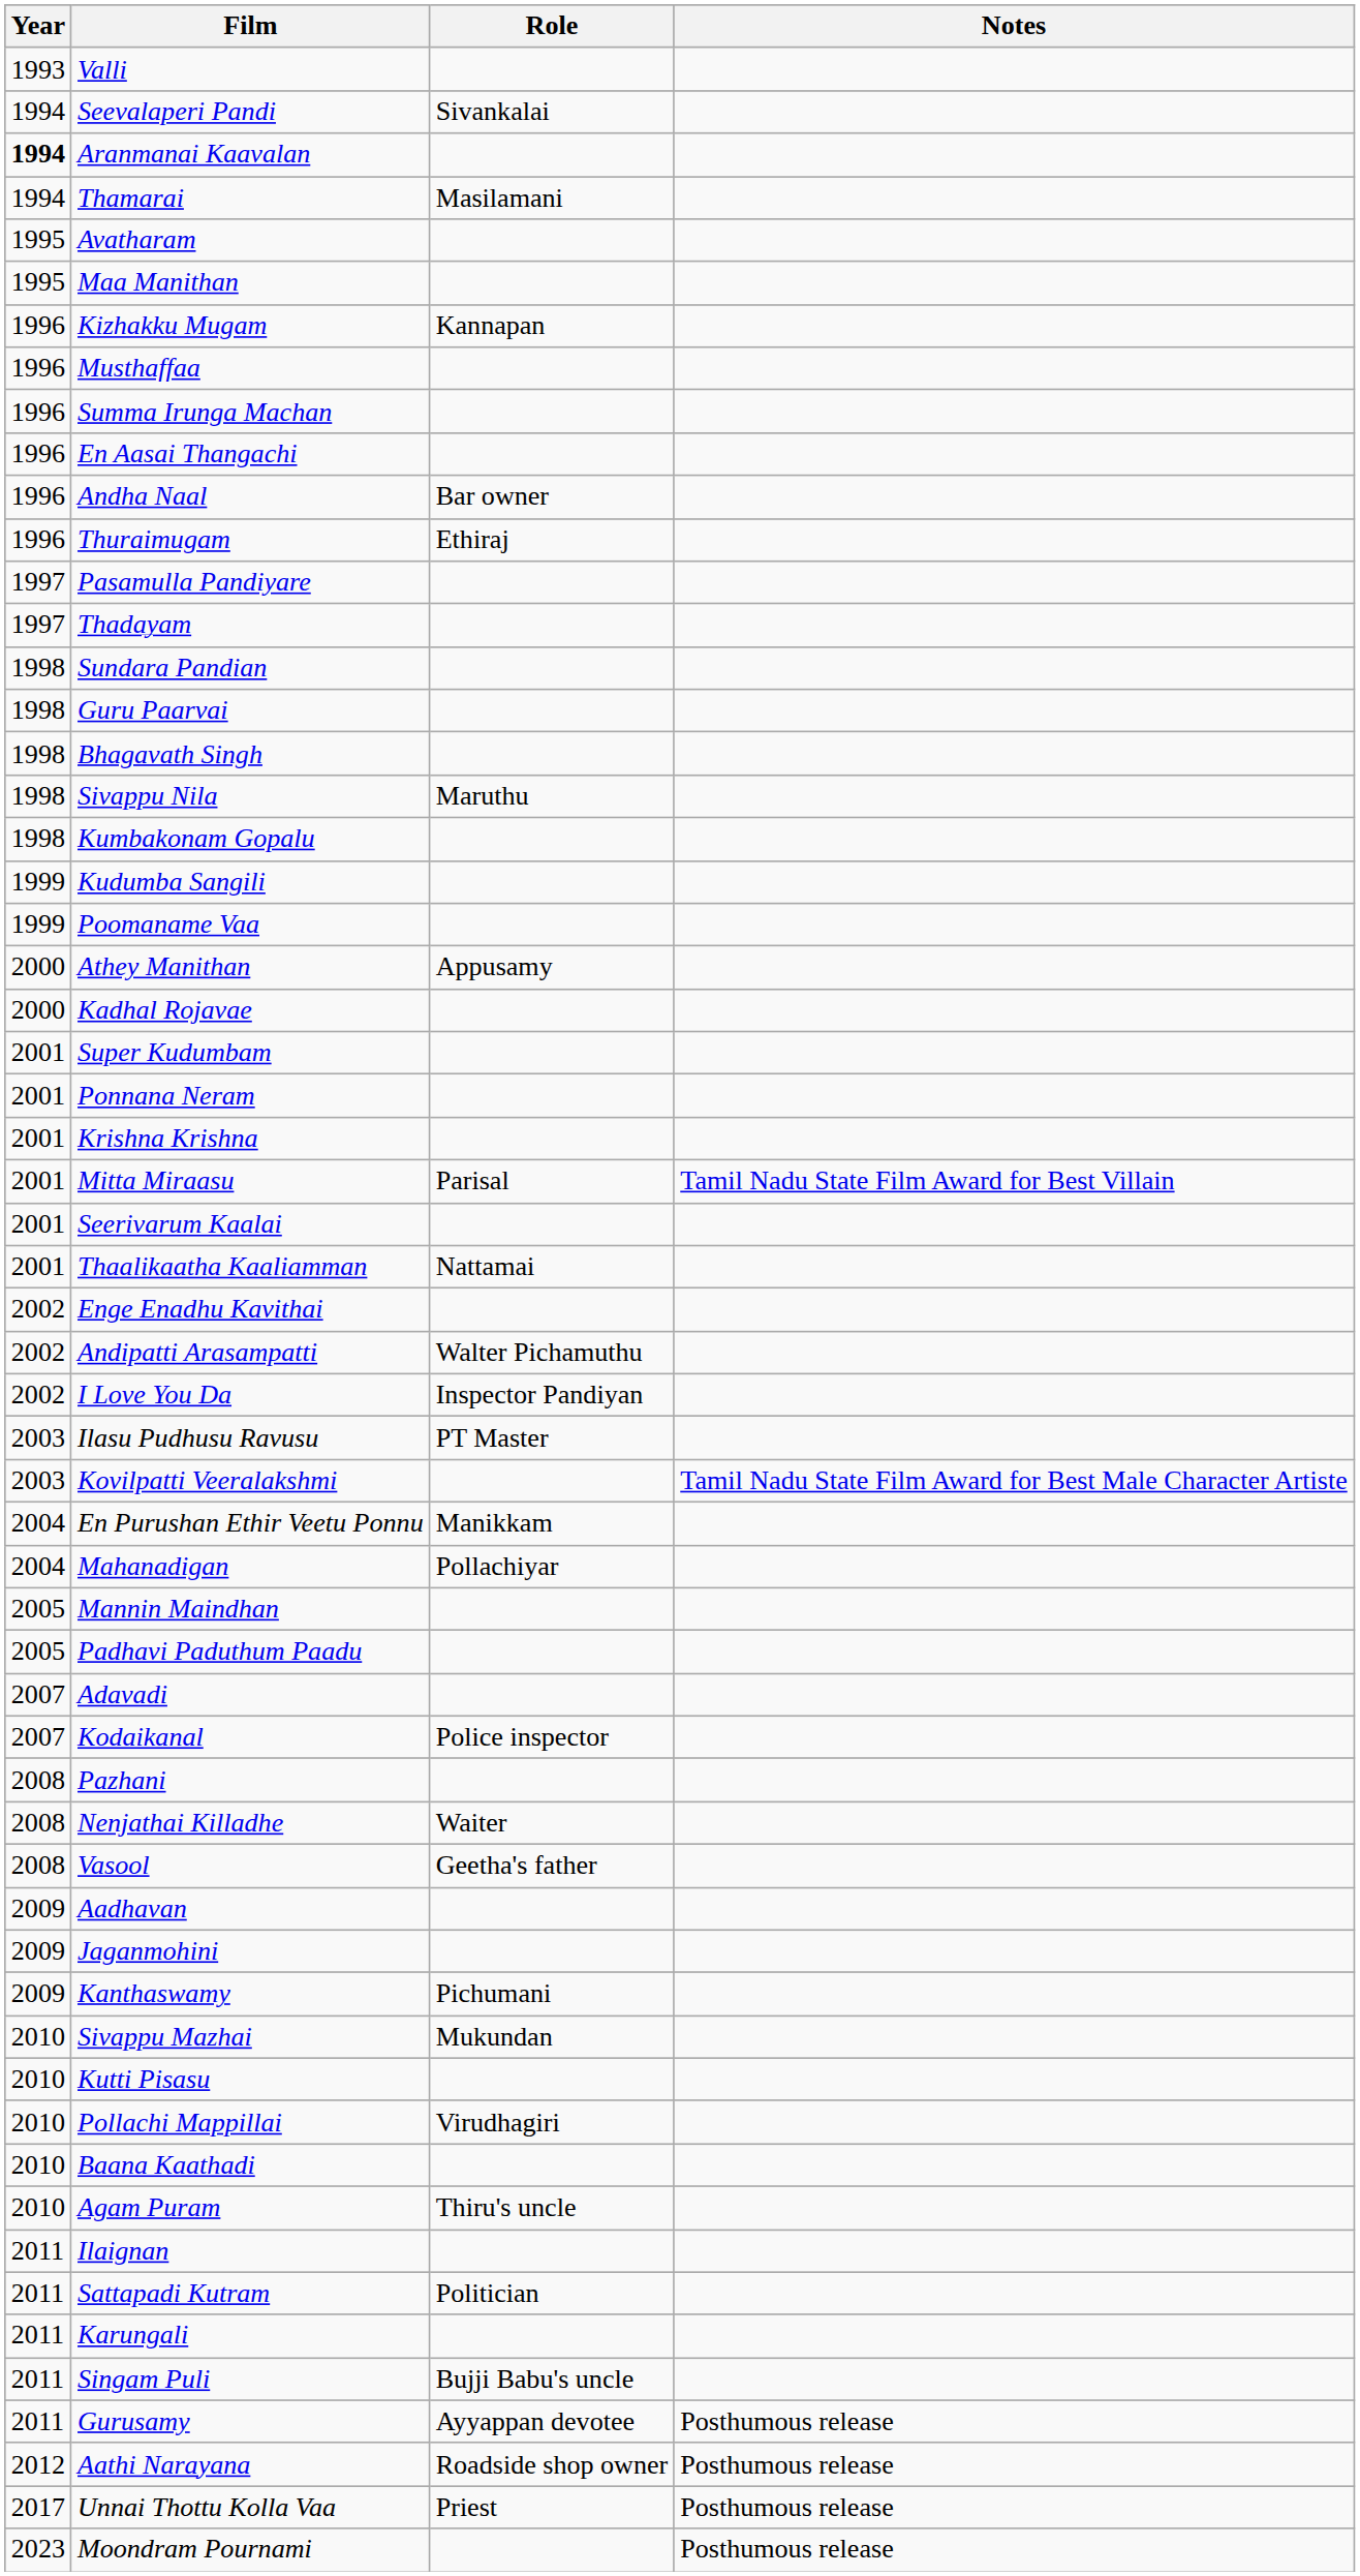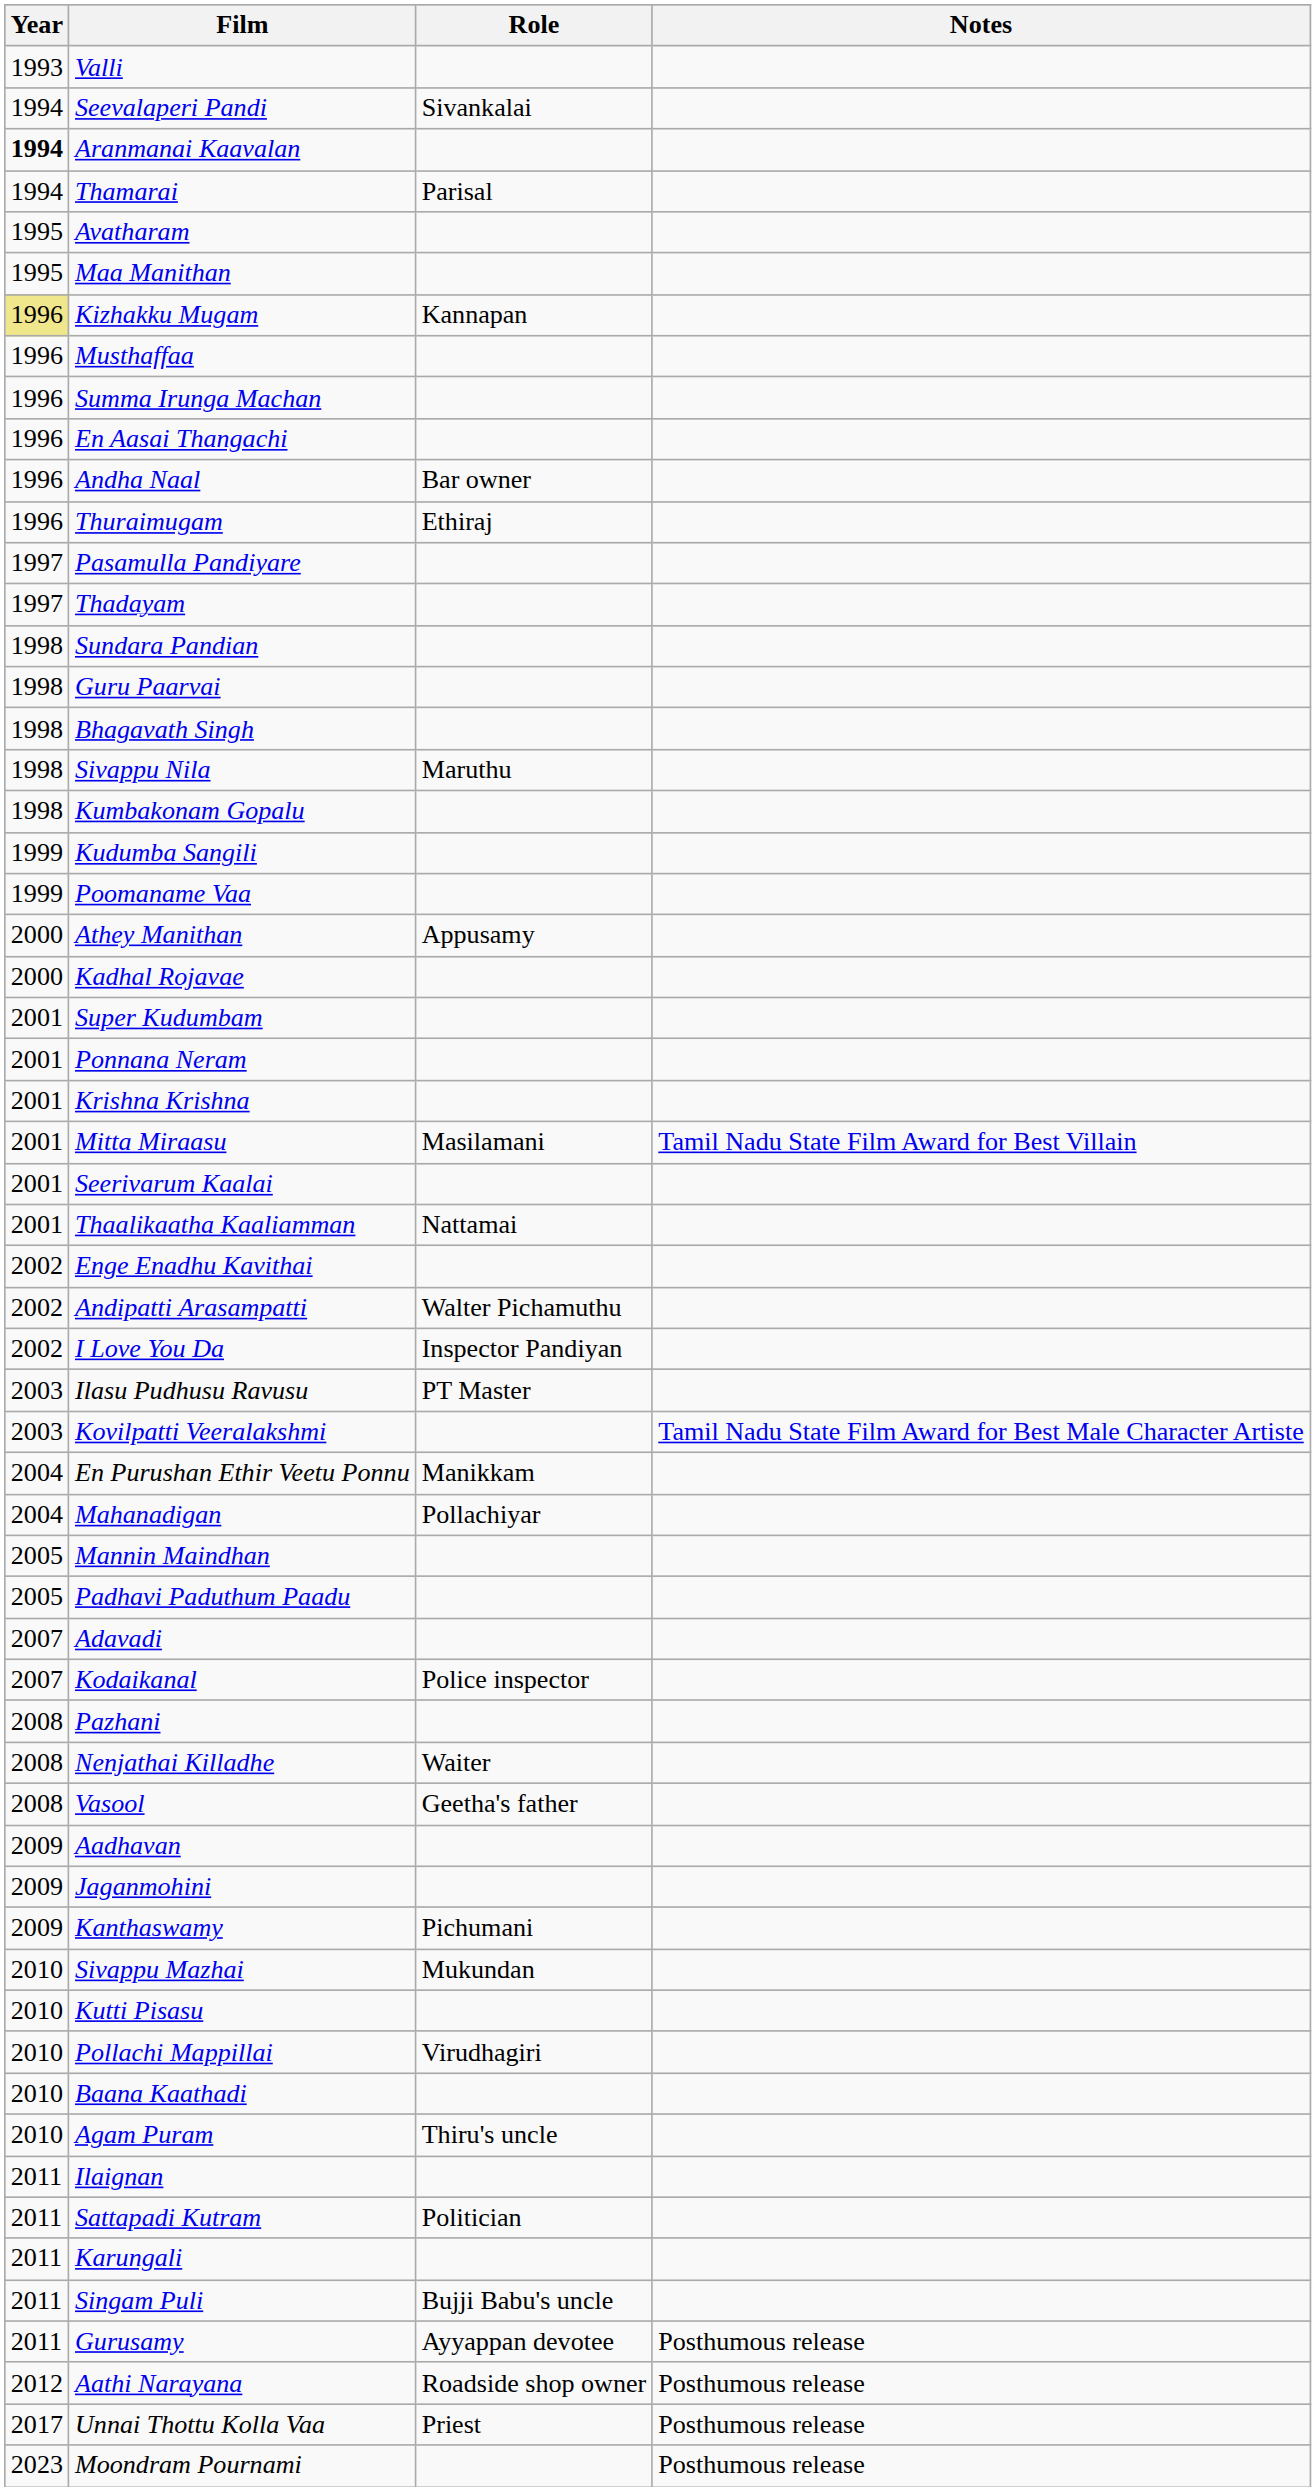 <table class="wikitable">
 <tr style="background:#ccc; text-align:center;">
 <th>Year</th>
 <th>Film</th>
 <th>Role</th>
 <th>Notes</th>
 </tr>
 <tr>
 <td>1993</td>
 <td><em><a href='#'>Valli</a></em></td>
 <td></td>
 <td></td>
 </tr>
 <tr>
 <td>1994</td>
 <td><em><a href='#'>Seevalaperi Pandi</a></em></td>
 <td>Sivankalai</td>
 <td></td>
 </tr>
 <tr>
 <td><strong>1994</strong></td>
 <td><em><a href='#'>Aranmanai Kaavalan</a></em></td>
 <td></td>
 <td></td>
 </tr>
 <tr>
 <td>1994</td>
 <td><em><a href='#'>Thamarai</a></em></td>
-<td>Masilamani</td>
+<td>Parisal</td>
 <td></td>
 </tr>
 <tr>
 <td>1995</td>
 <td><em><a href='#'>Avatharam</a></em></td>
 <td></td>
 <td></td>
 </tr>
 <tr>
 <td>1995</td>
 <td><em><a href='#'>Maa Manithan</a></em></td>
 <td></td>
 <td></td>
 </tr>
 <tr>
-<td>1996</td>
+<td style="background: khaki;">1996</td>
 <td><em><a href='#'>Kizhakku Mugam</a></em></td>
 <td>Kannapan</td>
 <td></td>
 </tr>
 <tr>
 <td>1996</td>
 <td><em><a href='#'>Musthaffaa</a></em></td>
 <td></td>
 <td></td>
 </tr>
 <tr>
 <td>1996</td>
 <td><em><a href='#'>Summa Irunga Machan</a></em></td>
 <td></td>
 <td></td>
 </tr>
 <tr>
 <td>1996</td>
 <td><em><a href='#'>En Aasai Thangachi</a></em></td>
 <td></td>
 <td></td>
 </tr>
 <tr>
 <td>1996</td>
 <td><em><a href='#'>Andha Naal</a></em></td>
 <td>Bar owner</td>
 <td></td>
 </tr>
 <tr>
 <td>1996</td>
 <td><em><a href='#'>Thuraimugam</a></em></td>
 <td>Ethiraj</td>
 <td></td>
 </tr>
 <tr>
 <td>1997</td>
 <td><em><a href='#'>Pasamulla Pandiyare</a></em></td>
 <td></td>
 <td></td>
 </tr>
 <tr>
 <td>1997</td>
 <td><em><a href='#'>Thadayam</a></em></td>
 <td></td>
 <td></td>
 </tr>
 <tr>
 <td>1998</td>
 <td><em><a href='#'>Sundara Pandian</a></em></td>
 <td></td>
 <td></td>
 </tr>
 <tr>
 <td>1998</td>
 <td><em><a href='#'>Guru Paarvai</a></em></td>
 <td></td>
 <td></td>
 </tr>
 <tr>
 <td>1998</td>
 <td><em><a href='#'>Bhagavath Singh</a></em></td>
 <td></td>
 <td></td>
 </tr>
 <tr>
 <td>1998</td>
 <td><em><a href='#'>Sivappu Nila</a></em></td>
 <td>Maruthu</td>
 <td></td>
 </tr>
 <tr>
 <td>1998</td>
 <td><em><a href='#'>Kumbakonam Gopalu</a></em></td>
 <td></td>
 <td></td>
 </tr>
 <tr>
 <td>1999</td>
 <td><em><a href='#'>Kudumba Sangili</a></em></td>
 <td></td>
 <td></td>
 </tr>
 <tr>
 <td>1999</td>
 <td><em><a href='#'>Poomaname Vaa</a></em></td>
 <td></td>
 <td></td>
 </tr>
 <tr>
 <td>2000</td>
 <td><em><a href='#'>Athey Manithan</a></em></td>
 <td>Appusamy</td>
 <td></td>
 </tr>
 <tr>
 <td>2000</td>
 <td><em><a href='#'>Kadhal Rojavae</a></em></td>
 <td></td>
 <td></td>
 </tr>
 <tr>
 <td>2001</td>
 <td><em><a href='#'>Super Kudumbam</a></em></td>
 <td></td>
 <td></td>
 </tr>
 <tr>
 <td>2001</td>
 <td><em><a href='#'>Ponnana Neram</a></em></td>
 <td></td>
 <td></td>
 </tr>
 <tr>
 <td>2001</td>
 <td><em><a href='#'>Krishna Krishna</a></em></td>
 <td></td>
 <td></td>
 </tr>
 <tr>
 <td>2001</td>
 <td><em><a href='#'>Mitta Miraasu</a></em></td>
-<td>Parisal</td>
+<td>Masilamani</td>
 <td><a href='#'>Tamil Nadu State Film Award for Best Villain</a></td>
 </tr>
 <tr>
 <td>2001</td>
 <td><em><a href='#'>Seerivarum Kaalai</a></em></td>
 <td></td>
 <td></td>
 </tr>
 <tr>
 <td>2001</td>
 <td><em><a href='#'>Thaalikaatha Kaaliamman</a></em></td>
 <td>Nattamai</td>
 <td></td>
 </tr>
 <tr>
 <td>2002</td>
 <td><em><a href='#'>Enge Enadhu Kavithai</a></em></td>
 <td></td>
 <td></td>
 </tr>
 <tr>
 <td>2002</td>
 <td><em><a href='#'>Andipatti Arasampatti</a></em></td>
 <td>Walter Pichamuthu</td>
 <td></td>
 </tr>
 <tr>
 <td>2002</td>
 <td><em><a href='#'>I Love You Da</a></em></td>
 <td>Inspector Pandiyan</td>
 <td></td>
 </tr>
 <tr>
 <td>2003</td>
 <td><em>Ilasu Pudhusu Ravusu</em></td>
 <td>PT Master</td>
 <td></td>
 </tr>
 <tr>
 <td>2003</td>
 <td><em><a href='#'>Kovilpatti Veeralakshmi</a></em></td>
 <td></td>
 <td><a href='#'>Tamil Nadu State Film Award for Best Male Character Artiste</a></td>
 </tr>
 <tr>
 <td>2004</td>
 <td><em>En Purushan Ethir Veetu Ponnu</em></td>
 <td>Manikkam</td>
 <td></td>
 </tr>
 <tr>
 <td>2004</td>
 <td><em><a href='#'>Mahanadigan</a></em></td>
 <td>Pollachiyar</td>
 <td></td>
 </tr>
 <tr>
 <td>2005</td>
 <td><em><a href='#'>Mannin Maindhan</a></em></td>
 <td></td>
 <td></td>
 </tr>
 <tr>
 <td>2005</td>
 <td><em><a href='#'>Padhavi Paduthum Paadu</a></em></td>
 <td></td>
 <td></td>
 </tr>
 <tr>
 <td>2007</td>
 <td><em><a href='#'>Adavadi</a></em></td>
 <td></td>
 <td></td>
 </tr>
 <tr>
 <td>2007</td>
 <td><em><a href='#'>Kodaikanal</a></em></td>
 <td>Police inspector</td>
 <td></td>
 </tr>
 <tr>
 <td>2008</td>
 <td><em><a href='#'>Pazhani</a></em></td>
 <td></td>
 <td></td>
 </tr>
 <tr>
 <td>2008</td>
 <td><em><a href='#'>Nenjathai Killadhe</a></em></td>
 <td>Waiter</td>
 <td></td>
 </tr>
 <tr>
 <td>2008</td>
 <td><em><a href='#'>Vasool</a></em></td>
 <td>Geetha's father</td>
 <td></td>
 </tr>
 <tr>
 <td>2009</td>
 <td><em><a href='#'>Aadhavan</a></em></td>
 <td></td>
 <td></td>
 </tr>
 <tr>
 <td>2009</td>
 <td><em><a href='#'>Jaganmohini</a></em></td>
 <td></td>
 <td></td>
 </tr>
 <tr>
 <td>2009</td>
 <td><em><a href='#'>Kanthaswamy</a></em></td>
 <td>Pichumani</td>
 <td></td>
 </tr>
 <tr>
 <td>2010</td>
 <td><em><a href='#'>Sivappu Mazhai</a></em></td>
 <td>Mukundan</td>
 <td></td>
 </tr>
 <tr>
 <td>2010</td>
 <td><em><a href='#'>Kutti Pisasu</a></em></td>
 <td></td>
 <td></td>
 </tr>
 <tr>
 <td>2010</td>
 <td><em><a href='#'>Pollachi Mappillai</a></em></td>
 <td>Virudhagiri</td>
 <td></td>
 </tr>
 <tr>
 <td>2010</td>
 <td><em><a href='#'>Baana Kaathadi</a></em></td>
 <td></td>
 <td></td>
 </tr>
 <tr>
 <td>2010</td>
 <td><em><a href='#'>Agam Puram</a></em></td>
 <td>Thiru's uncle</td>
 <td></td>
 </tr>
 <tr>
 <td>2011</td>
 <td><em><a href='#'>Ilaignan</a></em></td>
 <td></td>
 <td></td>
 </tr>
 <tr>
 <td>2011</td>
 <td><em><a href='#'>Sattapadi Kutram</a></em></td>
 <td>Politician</td>
 <td></td>
 </tr>
 <tr>
 <td>2011</td>
 <td><em><a href='#'>Karungali</a></em></td>
 <td></td>
 <td></td>
 </tr>
 <tr>
 <td>2011</td>
 <td><em><a href='#'>Singam Puli</a></em></td>
 <td>Bujji Babu's uncle</td>
 <td></td>
 </tr>
 <tr>
 <td>2011</td>
 <td><em><a href='#'>Gurusamy</a></em></td>
 <td>Ayyappan devotee</td>
 <td>Posthumous release</td>
 </tr>
 <tr>
 <td>2012</td>
 <td><em><a href='#'>Aathi Narayana</a></em></td>
 <td>Roadside shop owner</td>
 <td>Posthumous release</td>
 </tr>
 <tr>
 <td>2017</td>
 <td><em>Unnai Thottu Kolla Vaa</em></td>
 <td>Priest</td>
 <td>Posthumous release</td>
 </tr>
 <tr>
 <td>2023</td>
 <td><em>Moondram Pournami</em></td>
 <td></td>
 <td>Posthumous release</td>
 </tr>
 </table>
